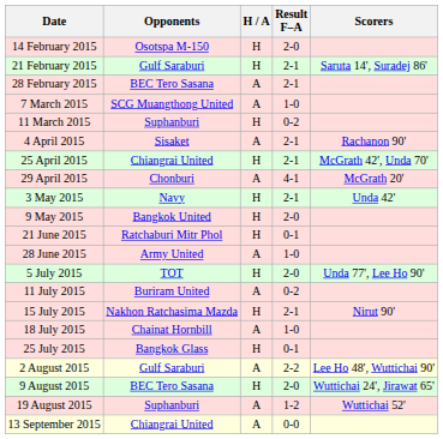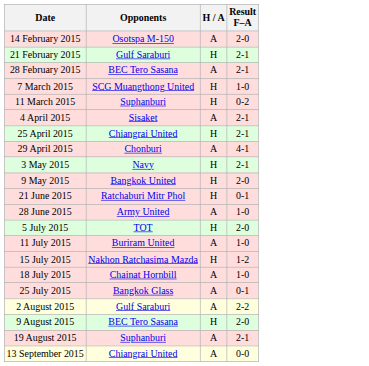 <table class="wikitable" style="text-align:center">
 <tr>
 <th>Date</th>
 <th>Opponents</th>
 <th>H / A</th>
 <th>Result<br>F–A</th>
-<th>Scorers</th>
 </tr>
 <tr bgcolor="#ffdddd">
 <td>14 February 2015</td>
 <td><a href='#'>Osotspa M-150</a></td>
-<td>H</td>
+<td>A</td>
 <td>2-0</td>
-<td></td>
 </tr>
 <tr bgcolor="#ddffdd">
 <td>21 February 2015</td>
 <td><a href='#'>Gulf Saraburi</a></td>
 <td>H</td>
 <td>2-1</td>
-<td><a href='#'>Saruta</a> 14', <a href='#'>Suradej</a> 86'</td>
 </tr>
 <tr bgcolor="#ffdddd">
 <td>28 February 2015</td>
 <td><a href='#'>BEC Tero Sasana</a></td>
 <td>A</td>
 <td>2-1</td>
-<td></td>
 </tr>
 <tr bgcolor="#ffdddd">
 <td>7 March 2015</td>
 <td><a href='#'>SCG Muangthong United</a></td>
-<td>A</td>
+<td>H</td>
 <td>1-0</td>
-<td></td>
 </tr>
 <tr bgcolor="#ffdddd">
 <td>11 March 2015</td>
 <td><a href='#'>Suphanburi</a></td>
 <td>H</td>
 <td>0-2</td>
-<td></td>
 </tr>
 <tr bgcolor="#ffdddd">
 <td>4 April 2015</td>
 <td><a href='#'>Sisaket</a></td>
 <td>A</td>
 <td>2-1</td>
-<td><a href='#'>Rachanon</a> 90'</td>
 </tr>
 <tr bgcolor="#ddffdd">
 <td>25 April 2015</td>
 <td><a href='#'>Chiangrai United</a></td>
 <td>H</td>
 <td>2-1</td>
-<td><a href='#'>McGrath</a> 42', <a href='#'>Unda</a> 70'</td>
 </tr>
 <tr bgcolor="#ffdddd">
 <td>29 April 2015</td>
 <td><a href='#'>Chonburi</a></td>
 <td>A</td>
 <td>4-1</td>
-<td><a href='#'>McGrath</a> 20'</td>
 </tr>
 <tr bgcolor="#ddffdd">
 <td>3 May 2015</td>
 <td><a href='#'>Navy</a></td>
 <td>H</td>
 <td>2-1</td>
-<td><a href='#'>Unda</a> 42'</td>
 </tr>
 <tr bgcolor="#ffdddd">
 <td>9 May 2015</td>
 <td><a href='#'>Bangkok United</a></td>
 <td>H</td>
 <td>2-0</td>
-<td></td>
 </tr>
 <tr bgcolor="#ffdddd">
 <td>21 June 2015</td>
 <td><a href='#'>Ratchaburi Mitr Phol</a></td>
 <td>H</td>
 <td>0-1</td>
-<td></td>
 </tr>
 <tr bgcolor="#ffdddd">
 <td>28 June 2015</td>
 <td><a href='#'>Army United</a></td>
 <td>A</td>
 <td>1-0</td>
-<td></td>
 </tr>
 <tr bgcolor="#ddffdd">
 <td>5 July 2015</td>
 <td><a href='#'>TOT</a></td>
 <td>H</td>
 <td>2-0</td>
-<td><a href='#'>Unda</a> 77', <a href='#'>Lee Ho</a> 90'</td>
 </tr>
 <tr bgcolor="#ffdddd">
 <td>11 July 2015</td>
 <td><a href='#'>Buriram United</a></td>
 <td>A</td>
-<td>0-2</td>
-<td></td>
+<td>1-0</td>
 </tr>
 <tr bgcolor="#ffdddd">
 <td>15 July 2015</td>
 <td><a href='#'>Nakhon Ratchasima Mazda</a></td>
 <td>H</td>
-<td>2-1</td>
-<td><a href='#'>Nirut</a> 90'</td>
+<td>1-2</td>
 </tr>
 <tr bgcolor="#ffdddd">
 <td>18 July 2015</td>
 <td><a href='#'>Chainat Hornbill</a></td>
 <td>A</td>
 <td>1-0</td>
-<td></td>
 </tr>
 <tr bgcolor="#ffdddd">
 <td>25 July 2015</td>
 <td><a href='#'>Bangkok Glass</a></td>
-<td>H</td>
+<td>A</td>
 <td>0-1</td>
-<td></td>
 </tr>
 <tr bgcolor="#ffffdd">
 <td>2 August 2015</td>
 <td><a href='#'>Gulf Saraburi</a></td>
 <td>A</td>
 <td>2-2</td>
-<td><a href='#'>Lee Ho</a> 48', <a href='#'>Wuttichai</a> 90'</td>
 </tr>
 <tr bgcolor="#ddffdd">
 <td>9 August 2015</td>
 <td><a href='#'>BEC Tero Sasana</a></td>
 <td>H</td>
 <td>2-0</td>
-<td><a href='#'>Wuttichai</a> 24', <a href='#'>Jirawat</a> 65'</td>
 </tr>
 <tr bgcolor="#ffdddd">
 <td>19 August 2015</td>
 <td><a href='#'>Suphanburi</a></td>
 <td>A</td>
-<td>1-2</td>
-<td><a href='#'>Wuttichai</a> 52'</td>
+<td>2-1</td>
 </tr>
 <tr bgcolor="#ffffdd">
 <td>13 September 2015</td>
 <td><a href='#'>Chiangrai United</a></td>
 <td>A</td>
 <td>0-0</td>
-<td></td>
 </tr>
 </table>
